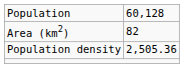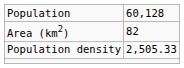 <table class="wikitable">
 <tr>
 <td>Population</td>
 <td>60,128</td>
 </tr>
 <tr>
 <td>Area (km<sup>2</sup>)</td>
 <td>82</td>
 </tr>
 <tr>
 <td>Population density</td>
-<td>2,505.36</td>
+<td>2,505.33</td>
 </tr>
 <tr>
 <td colspan="2" style="text-align: center"></td>
 </tr>
 </table>
